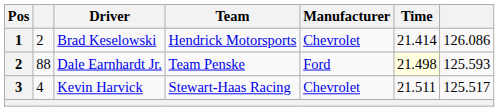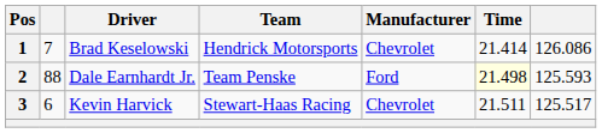 <table class="wikitable" style="font-size:95%">
 <tr>
 <th>Pos</th>
 <th></th>
 <th>Driver</th>
 <th>Team</th>
 <th>Manufacturer</th>
 <th>Time</th>
 <th></th>
 </tr>
 <tr>
 <th>1</th>
-<td>2</td>
+<td>7</td>
 <td><a href='#'>Brad Keselowski</a></td>
 <td><a href='#'>Hendrick Motorsports</a></td>
 <td><a href='#'>Chevrolet</a></td>
 <td>21.414</td>
 <td>126.086</td>
 </tr>
 <tr>
 <th>2</th>
 <td>88</td>
 <td><a href='#'>Dale Earnhardt Jr.</a></td>
 <td><a href='#'>Team Penske</a></td>
 <td><a href='#'>Ford</a></td>
 <td style="background: lightyellow;">21.498</td>
 <td>125.593</td>
 </tr>
 <tr>
 <th>3</th>
-<td>4</td>
+<td>6</td>
 <td><a href='#'>Kevin Harvick</a></td>
 <td><a href='#'>Stewart-Haas Racing</a></td>
 <td><a href='#'>Chevrolet</a></td>
 <td>21.511</td>
 <td>125.517</td>
 </tr>
 <tr>
 <th colspan="7"></th>
 </tr>
 </table>
